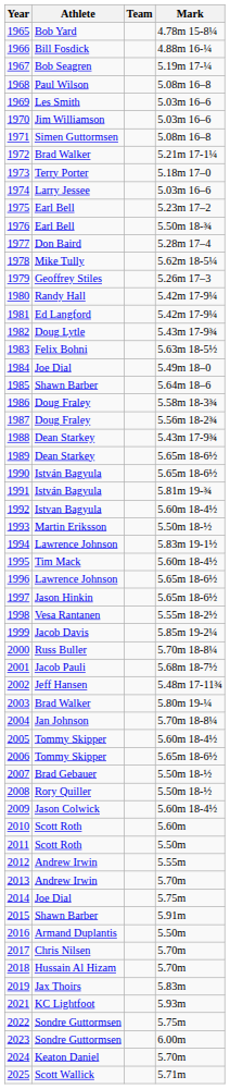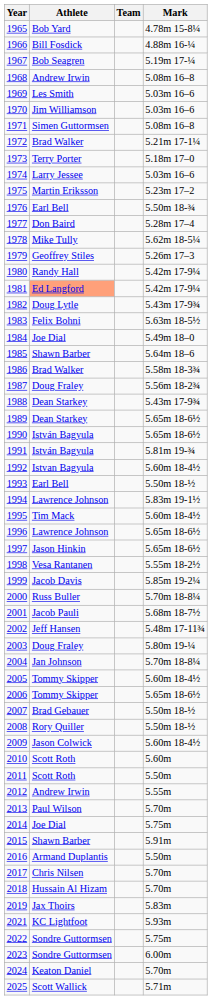 <table class="wikitable sortable">
 <tr>
 <th>Year</th>
 <th>Athlete</th>
 <th>Team</th>
 <th>Mark</th>
 </tr>
 <tr>
 <td><a href='#'>1965</a></td>
 <td><a href='#'>Bob Yard</a></td>
 <td></td>
 <td>4.78m 15-8¼</td>
 </tr>
 <tr>
 <td><a href='#'>1966</a></td>
 <td><a href='#'>Bill Fosdick</a></td>
 <td></td>
 <td>4.88m 16-¼</td>
 </tr>
 <tr>
 <td><a href='#'>1967</a></td>
 <td><a href='#'>Bob Seagren</a></td>
 <td></td>
 <td>5.19m 17-¼</td>
 </tr>
 <tr>
 <td><a href='#'>1968</a></td>
-<td><a href='#'>Paul Wilson</a></td>
+<td><a href='#'>Andrew Irwin</a></td>
 <td></td>
 <td>5.08m 16–8</td>
 </tr>
 <tr>
 <td><a href='#'>1969</a></td>
 <td><a href='#'>Les Smith</a></td>
 <td></td>
 <td>5.03m 16–6</td>
 </tr>
 <tr>
 <td><a href='#'>1970</a></td>
 <td><a href='#'>Jim Williamson</a></td>
 <td></td>
 <td>5.03m 16–6</td>
 </tr>
 <tr>
 <td><a href='#'>1971</a></td>
 <td><a href='#'>Simen Guttormsen</a></td>
 <td></td>
 <td>5.08m 16–8</td>
 </tr>
 <tr>
 <td><a href='#'>1972</a></td>
 <td><a href='#'>Brad Walker</a></td>
 <td></td>
 <td>5.21m 17-1¼</td>
 </tr>
 <tr>
 <td><a href='#'>1973</a></td>
 <td><a href='#'>Terry Porter</a></td>
 <td></td>
 <td>5.18m 17–0</td>
 </tr>
 <tr>
 <td><a href='#'>1974</a></td>
 <td><a href='#'>Larry Jessee</a></td>
 <td></td>
 <td>5.03m 16–6</td>
 </tr>
 <tr>
 <td><a href='#'>1975</a></td>
-<td><a href='#'>Earl Bell</a></td>
+<td><a href='#'>Martin Eriksson</a></td>
 <td></td>
 <td>5.23m 17–2</td>
 </tr>
 <tr>
 <td><a href='#'>1976</a></td>
 <td><a href='#'>Earl Bell</a></td>
 <td></td>
 <td>5.50m 18-¾</td>
 </tr>
 <tr>
 <td><a href='#'>1977</a></td>
 <td><a href='#'>Don Baird</a></td>
 <td></td>
 <td>5.28m 17–4</td>
 </tr>
 <tr>
 <td><a href='#'>1978</a></td>
 <td><a href='#'>Mike Tully</a></td>
 <td></td>
 <td>5.62m 18-5¼</td>
 </tr>
 <tr>
 <td><a href='#'>1979</a></td>
 <td><a href='#'>Geoffrey Stiles</a></td>
 <td></td>
 <td>5.26m 17–3</td>
 </tr>
 <tr>
 <td><a href='#'>1980</a></td>
 <td><a href='#'>Randy Hall</a></td>
 <td></td>
 <td>5.42m 17-9¼</td>
 </tr>
 <tr>
 <td><a href='#'>1981</a></td>
-<td><a href='#'>Ed Langford</a></td>
+<td style="background: lightsalmon;"><a href='#'>Ed Langford</a></td>
 <td></td>
 <td>5.42m 17-9¼</td>
 </tr>
 <tr>
 <td><a href='#'>1982</a></td>
 <td><a href='#'>Doug Lytle</a></td>
 <td></td>
 <td>5.43m 17-9¾</td>
 </tr>
 <tr>
 <td><a href='#'>1983</a></td>
 <td><a href='#'>Felix Bohni</a></td>
 <td></td>
 <td>5.63m 18-5½</td>
 </tr>
 <tr>
 <td><a href='#'>1984</a></td>
 <td><a href='#'>Joe Dial</a></td>
 <td></td>
 <td>5.49m 18–0</td>
 </tr>
 <tr>
 <td><a href='#'>1985</a></td>
 <td><a href='#'>Shawn Barber</a></td>
 <td></td>
 <td>5.64m 18–6</td>
 </tr>
 <tr>
 <td><a href='#'>1986</a></td>
-<td><a href='#'>Doug Fraley</a></td>
+<td><a href='#'>Brad Walker</a></td>
 <td></td>
 <td>5.58m 18-3¾</td>
 </tr>
 <tr>
 <td><a href='#'>1987</a></td>
 <td><a href='#'>Doug Fraley</a></td>
 <td></td>
 <td>5.56m 18-2¾</td>
 </tr>
 <tr>
 <td><a href='#'>1988</a></td>
 <td><a href='#'>Dean Starkey</a></td>
 <td></td>
 <td>5.43m 17-9¾</td>
 </tr>
 <tr>
 <td><a href='#'>1989</a></td>
 <td><a href='#'>Dean Starkey</a></td>
 <td></td>
 <td>5.65m 18-6½</td>
 </tr>
 <tr>
 <td><a href='#'>1990</a></td>
 <td><a href='#'>István Bagyula</a></td>
 <td></td>
 <td>5.65m 18-6½</td>
 </tr>
 <tr>
 <td><a href='#'>1991</a></td>
 <td><a href='#'>István Bagyula</a></td>
 <td></td>
 <td>5.81m 19-¾</td>
 </tr>
 <tr>
 <td><a href='#'>1992</a></td>
 <td><a href='#'>Istvan Bagyula</a></td>
 <td></td>
 <td>5.60m 18-4½</td>
 </tr>
 <tr>
 <td><a href='#'>1993</a></td>
-<td><a href='#'>Martin Eriksson</a></td>
+<td><a href='#'>Earl Bell</a></td>
 <td></td>
 <td>5.50m 18-½</td>
 </tr>
 <tr>
 <td><a href='#'>1994</a></td>
 <td><a href='#'>Lawrence Johnson</a></td>
 <td></td>
 <td>5.83m 19-1½</td>
 </tr>
 <tr>
 <td><a href='#'>1995</a></td>
 <td><a href='#'>Tim Mack</a></td>
 <td></td>
 <td>5.60m 18-4½</td>
 </tr>
 <tr>
 <td><a href='#'>1996</a></td>
 <td><a href='#'>Lawrence Johnson</a></td>
 <td></td>
 <td>5.65m 18-6½</td>
 </tr>
 <tr>
 <td><a href='#'>1997</a></td>
 <td><a href='#'>Jason Hinkin</a></td>
 <td></td>
 <td>5.65m 18-6½</td>
 </tr>
 <tr>
 <td><a href='#'>1998</a></td>
 <td><a href='#'>Vesa Rantanen</a></td>
 <td></td>
 <td>5.55m 18-2½</td>
 </tr>
 <tr>
 <td><a href='#'>1999</a></td>
 <td><a href='#'>Jacob Davis</a></td>
 <td></td>
 <td>5.85m 19-2¼</td>
 </tr>
 <tr>
 <td><a href='#'>2000</a></td>
 <td><a href='#'>Russ Buller</a></td>
 <td></td>
 <td>5.70m 18-8¼</td>
 </tr>
 <tr>
 <td><a href='#'>2001</a></td>
 <td><a href='#'>Jacob Pauli</a></td>
 <td></td>
 <td>5.68m 18-7½</td>
 </tr>
 <tr>
 <td><a href='#'>2002</a></td>
 <td><a href='#'>Jeff Hansen</a></td>
 <td></td>
 <td>5.48m 17-11¾</td>
 </tr>
 <tr>
 <td><a href='#'>2003</a></td>
-<td><a href='#'>Brad Walker</a></td>
+<td><a href='#'>Doug Fraley</a></td>
 <td></td>
 <td>5.80m 19-¼</td>
 </tr>
 <tr>
 <td><a href='#'>2004</a></td>
 <td><a href='#'>Jan Johnson</a></td>
 <td></td>
 <td>5.70m 18-8¼</td>
 </tr>
 <tr>
 <td><a href='#'>2005</a></td>
 <td><a href='#'>Tommy Skipper</a></td>
 <td></td>
 <td>5.60m 18-4½</td>
 </tr>
 <tr>
 <td><a href='#'>2006</a></td>
 <td><a href='#'>Tommy Skipper</a></td>
 <td></td>
 <td>5.65m 18-6½</td>
 </tr>
 <tr>
 <td><a href='#'>2007</a></td>
 <td><a href='#'>Brad Gebauer</a></td>
 <td></td>
 <td>5.50m 18-½</td>
 </tr>
 <tr>
 <td><a href='#'>2008</a></td>
 <td><a href='#'>Rory Quiller</a></td>
 <td></td>
 <td>5.50m 18-½</td>
 </tr>
 <tr>
 <td><a href='#'>2009</a></td>
 <td><a href='#'>Jason Colwick</a></td>
 <td></td>
 <td>5.60m 18-4½</td>
 </tr>
 <tr>
 <td><a href='#'>2010</a></td>
 <td><a href='#'>Scott Roth</a></td>
 <td></td>
 <td>5.60m</td>
 </tr>
 <tr>
 <td><a href='#'>2011</a></td>
 <td><a href='#'>Scott Roth</a></td>
 <td></td>
 <td>5.50m</td>
 </tr>
 <tr>
 <td><a href='#'>2012</a></td>
 <td><a href='#'>Andrew Irwin</a></td>
 <td></td>
 <td>5.55m</td>
 </tr>
 <tr>
 <td><a href='#'>2013</a></td>
-<td><a href='#'>Andrew Irwin</a></td>
+<td><a href='#'>Paul Wilson</a></td>
 <td></td>
 <td>5.70m</td>
 </tr>
 <tr>
 <td><a href='#'>2014</a></td>
 <td><a href='#'>Joe Dial</a></td>
 <td></td>
 <td>5.75m </td>
 </tr>
 <tr>
 <td><a href='#'>2015</a></td>
 <td><a href='#'>Shawn Barber</a></td>
 <td></td>
 <td>5.91m</td>
 </tr>
 <tr>
 <td><a href='#'>2016</a></td>
 <td><a href='#'>Armand Duplantis</a></td>
 <td></td>
 <td>5.50m</td>
 </tr>
 <tr>
 <td><a href='#'>2017</a></td>
 <td><a href='#'>Chris Nilsen</a></td>
 <td></td>
 <td>5.70m</td>
 </tr>
 <tr>
 <td><a href='#'>2018</a></td>
 <td><a href='#'>Hussain Al Hizam</a></td>
 <td></td>
 <td>5.70m</td>
 </tr>
 <tr>
 <td><a href='#'>2019</a></td>
 <td><a href='#'>Jax Thoirs</a></td>
 <td></td>
 <td>5.83m</td>
 </tr>
 <tr>
 <td><a href='#'>2021</a></td>
 <td><a href='#'>KC Lightfoot</a></td>
 <td></td>
 <td>5.93m</td>
 </tr>
 <tr>
 <td><a href='#'>2022</a></td>
 <td><a href='#'>Sondre Guttormsen</a></td>
 <td></td>
 <td>5.75m</td>
 </tr>
 <tr>
 <td><a href='#'>2023</a></td>
 <td><a href='#'>Sondre Guttormsen</a></td>
 <td></td>
 <td>6.00m </td>
 </tr>
 <tr>
 <td><a href='#'>2024</a></td>
 <td><a href='#'>Keaton Daniel</a></td>
 <td></td>
 <td>5.70m</td>
 </tr>
 <tr>
 <td><a href='#'>2025</a></td>
 <td><a href='#'>Scott Wallick</a></td>
 <td></td>
 <td>5.71m</td>
 </tr>
 </table>
